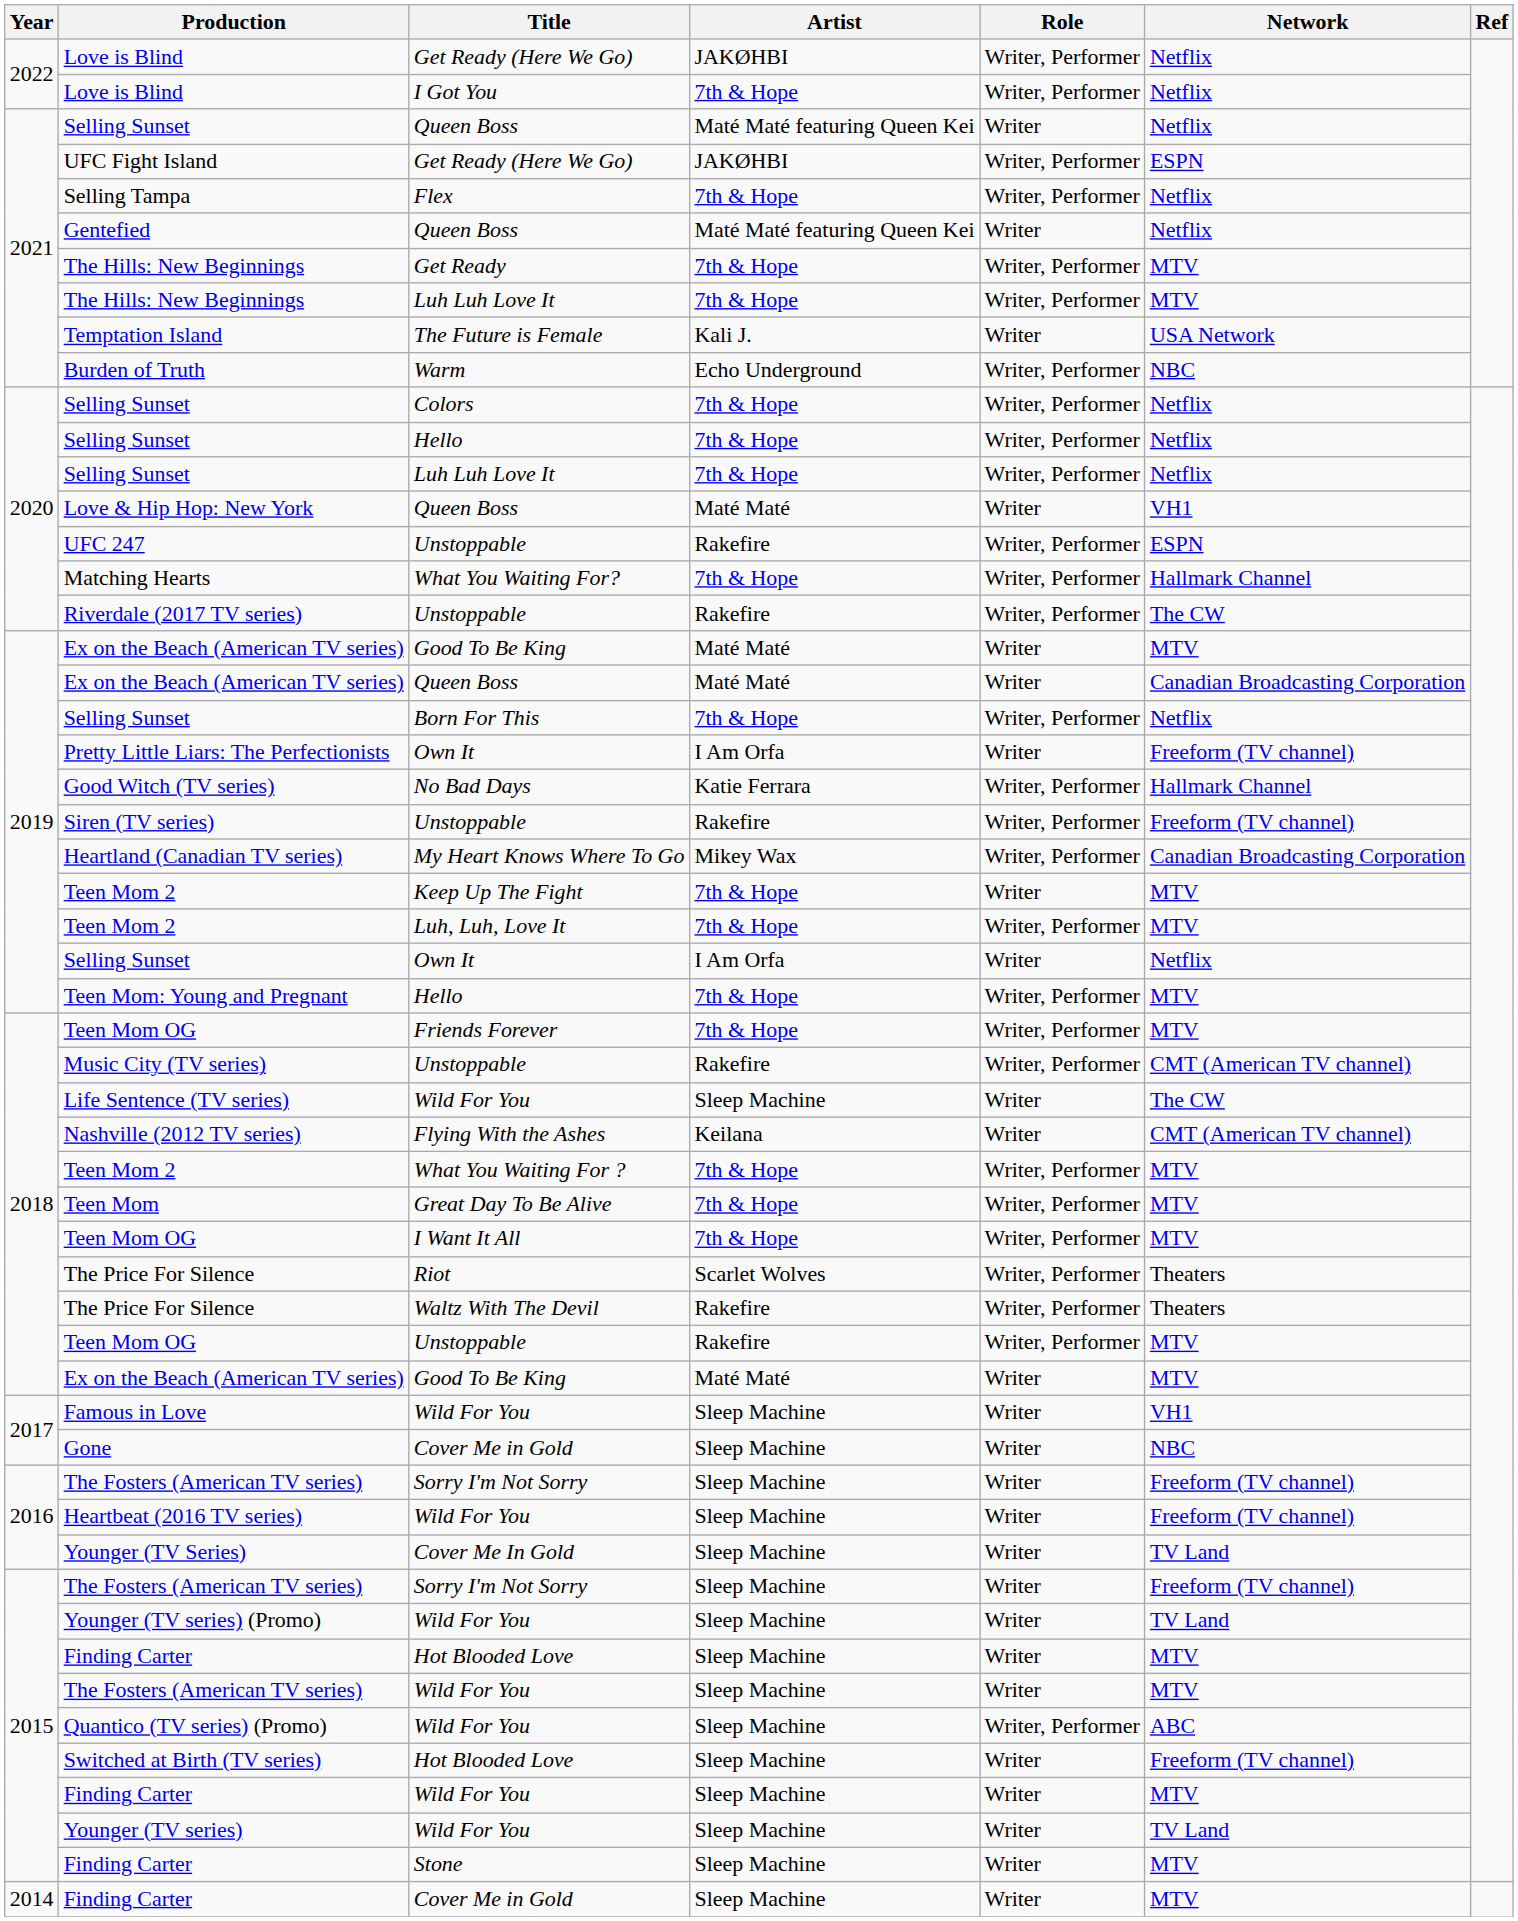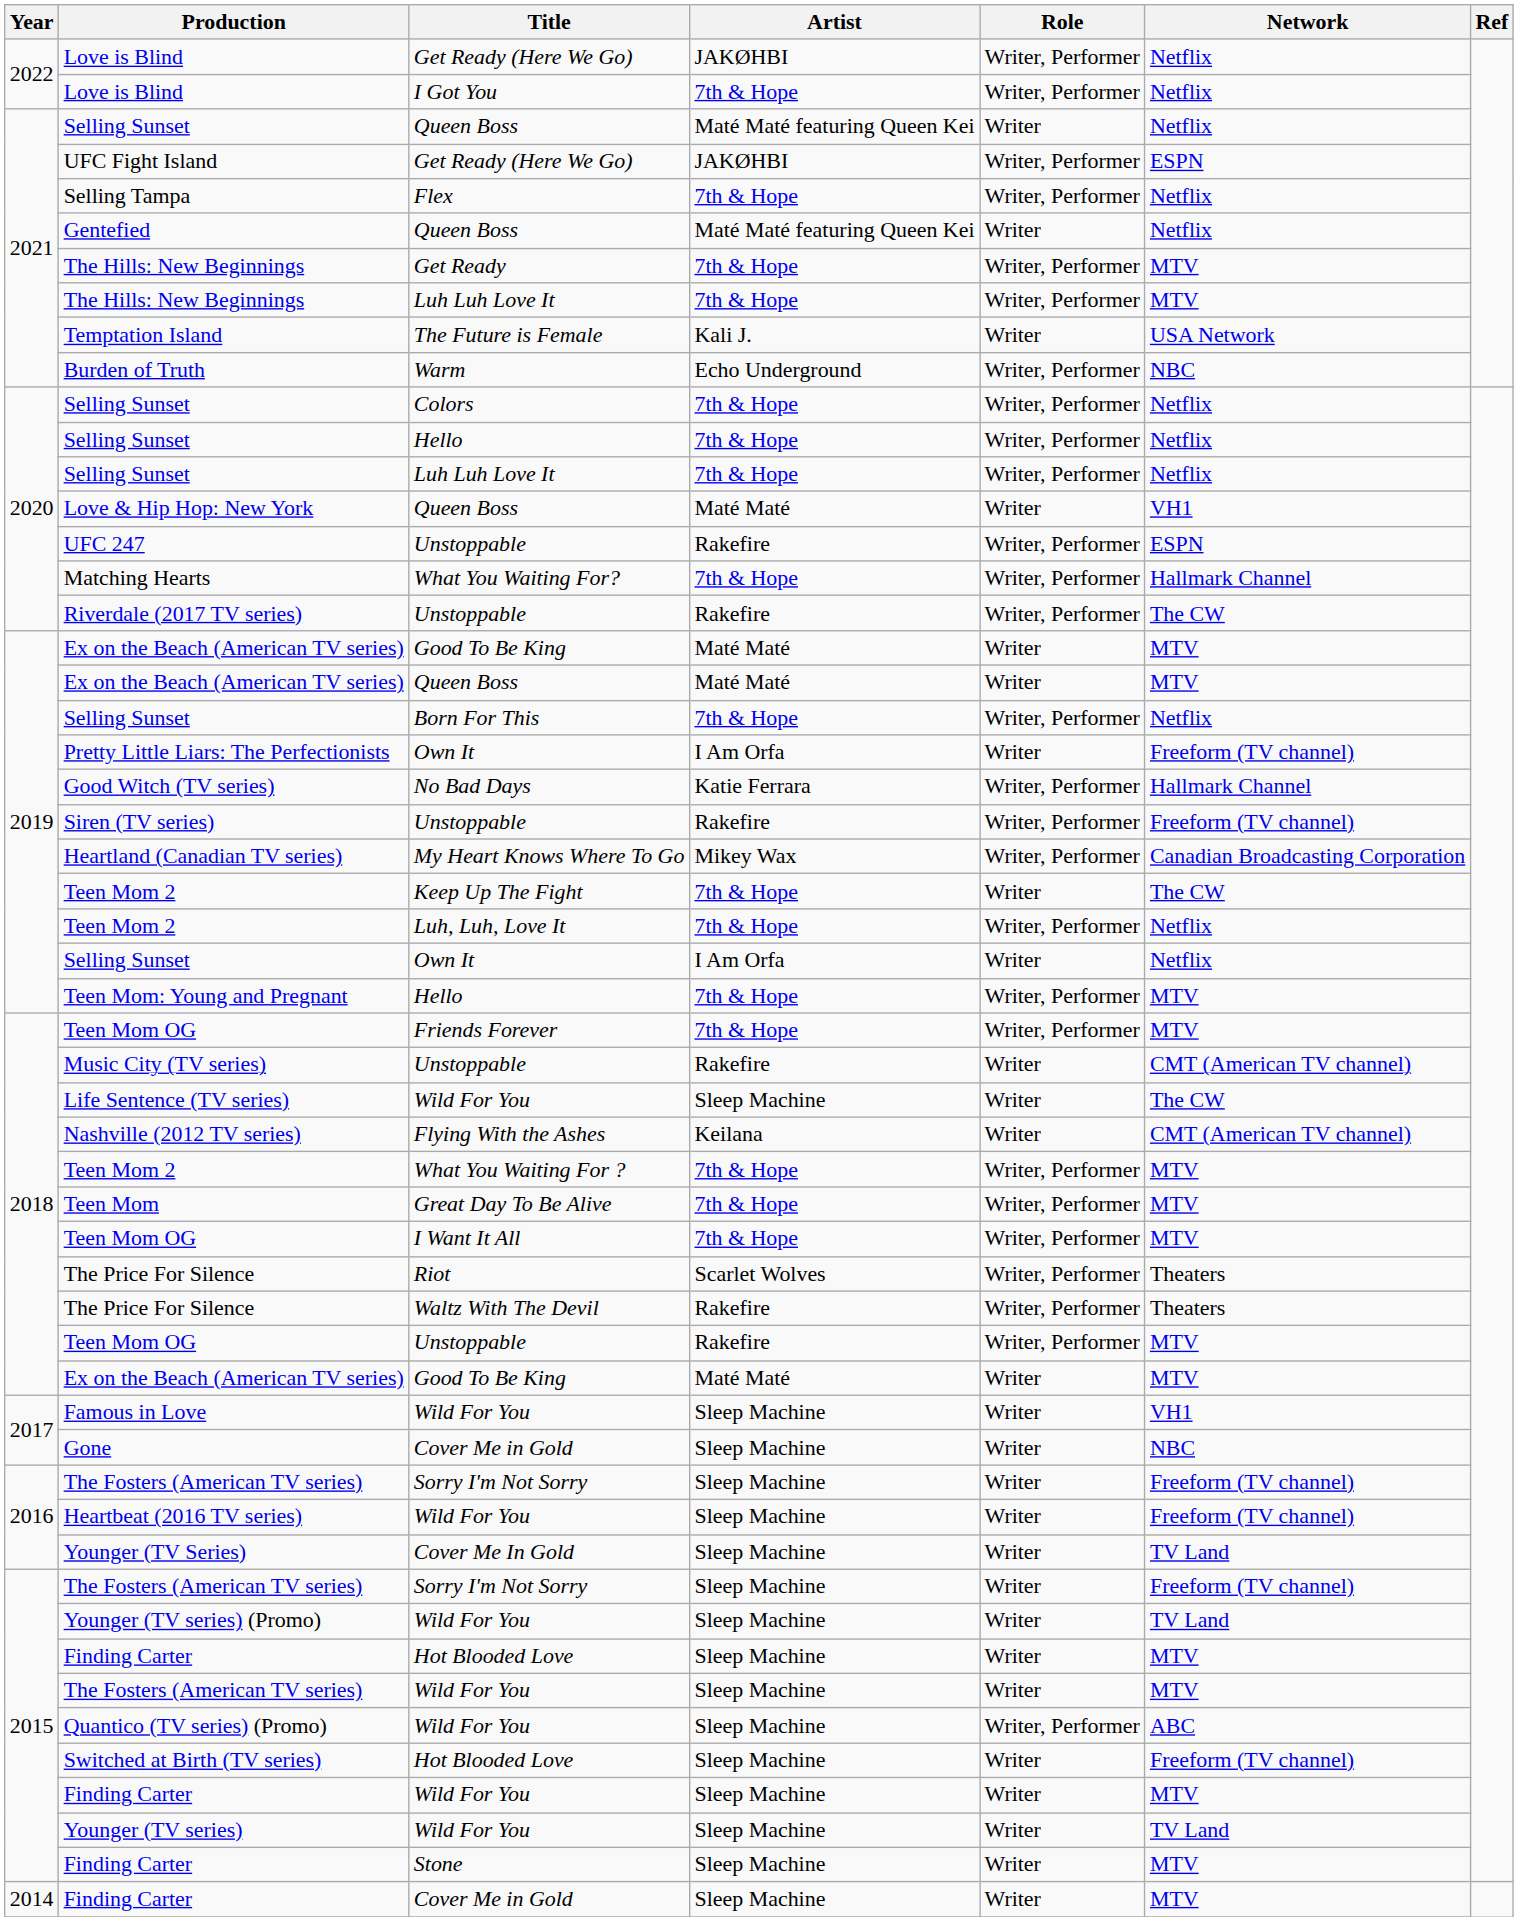 <table class="wikitable sortable">
 <tr>
 <th>Year</th>
 <th>Production</th>
 <th>Title</th>
 <th>Artist</th>
 <th>Role</th>
 <th>Network</th>
 <th>Ref</th>
 </tr>
 <tr>
 <td rowspan="2">2022</td>
 <td><a href='#'>Love is Blind</a></td>
 <td><em>Get Ready (Here We Go)</em></td>
 <td>JAKØHBI</td>
 <td>Writer, Performer</td>
 <td><a href='#'>Netflix</a></td>
 </tr>
 <tr>
 <td><a href='#'>Love is Blind</a></td>
 <td><em> I Got You</em></td>
 <td><a href='#'>7th & Hope</a></td>
 <td>Writer, Performer</td>
 <td><a href='#'>Netflix</a></td>
 </tr>
 <tr>
 <td rowspan="8">2021</td>
 <td><a href='#'>Selling Sunset</a></td>
 <td><em>Queen Boss</em></td>
 <td>Maté Maté featuring Queen Kei</td>
 <td>Writer</td>
 <td><a href='#'>Netflix</a></td>
 </tr>
 <tr>
 <td>UFC Fight Island</td>
 <td><em>Get Ready (Here We Go)</em></td>
 <td>JAKØHBI</td>
 <td>Writer, Performer</td>
 <td><a href='#'>ESPN</a></td>
 </tr>
 <tr>
 <td>Selling Tampa</td>
 <td><em>Flex</em></td>
 <td><a href='#'>7th & Hope</a></td>
 <td>Writer, Performer</td>
 <td><a href='#'>Netflix</a></td>
 </tr>
 <tr>
 <td><a href='#'>Gentefied</a></td>
 <td><em>Queen Boss</em></td>
 <td>Maté Maté featuring Queen Kei</td>
 <td>Writer</td>
 <td><a href='#'>Netflix</a></td>
 </tr>
 <tr>
 <td><a href='#'>The Hills: New Beginnings</a></td>
 <td><em>Get Ready</em></td>
 <td><a href='#'>7th & Hope</a></td>
 <td>Writer, Performer</td>
 <td><a href='#'>MTV</a></td>
 </tr>
 <tr>
 <td><a href='#'>The Hills: New Beginnings</a></td>
 <td><em>Luh Luh Love It</em></td>
 <td><a href='#'>7th & Hope</a></td>
 <td>Writer, Performer</td>
 <td><a href='#'>MTV</a></td>
 </tr>
 <tr>
 <td><a href='#'>Temptation Island</a></td>
 <td><em>The Future is Female</em></td>
 <td>Kali J.</td>
 <td>Writer</td>
 <td><a href='#'>USA Network</a></td>
 </tr>
 <tr>
 <td><a href='#'>Burden of Truth</a></td>
 <td><em>Warm</em></td>
 <td>Echo Underground</td>
 <td>Writer, Performer</td>
 <td><a href='#'>NBC</a></td>
 </tr>
 <tr>
 <td rowspan="7">2020</td>
 <td><a href='#'>Selling Sunset</a></td>
 <td><em>Colors</em></td>
 <td><a href='#'>7th & Hope</a></td>
 <td>Writer, Performer</td>
 <td><a href='#'>Netflix</a></td>
 <td rowspan="43"></td>
 </tr>
 <tr>
 <td><a href='#'>Selling Sunset</a></td>
 <td><em>Hello</em></td>
 <td><a href='#'>7th & Hope</a></td>
 <td>Writer, Performer</td>
 <td><a href='#'>Netflix</a></td>
 </tr>
 <tr>
 <td><a href='#'>Selling Sunset</a></td>
 <td><em>Luh Luh Love It</em></td>
 <td><a href='#'>7th & Hope</a></td>
 <td>Writer, Performer</td>
 <td><a href='#'>Netflix</a></td>
 </tr>
 <tr>
 <td><a href='#'>Love & Hip Hop: New York</a></td>
 <td><em>Queen Boss</em></td>
 <td>Maté Maté</td>
 <td>Writer</td>
 <td><a href='#'>VH1</a></td>
 </tr>
 <tr>
 <td><a href='#'>UFC 247</a></td>
 <td><em>Unstoppable</em></td>
 <td>Rakefire</td>
 <td>Writer, Performer</td>
 <td><a href='#'>ESPN</a></td>
 </tr>
 <tr>
 <td>Matching Hearts</td>
 <td><em>What You Waiting For?</em></td>
 <td><a href='#'>7th & Hope</a></td>
 <td>Writer, Performer</td>
 <td><a href='#'>Hallmark Channel</a></td>
 </tr>
 <tr>
 <td><a href='#'>Riverdale (2017 TV series)</a></td>
 <td><em>Unstoppable</em></td>
 <td>Rakefire</td>
 <td>Writer, Performer</td>
 <td><a href='#'>The CW</a></td>
 </tr>
 <tr>
 <td rowspan="11">2019</td>
 <td><a href='#'>Ex on the Beach (American TV series)</a></td>
 <td><em>Good To Be King</em></td>
 <td>Maté Maté</td>
 <td>Writer</td>
 <td><a href='#'>MTV</a></td>
 </tr>
 <tr>
 <td><a href='#'>Ex on the Beach (American TV series)</a></td>
 <td><em>Queen Boss</em></td>
 <td>Maté Maté</td>
 <td>Writer</td>
-<td><a href='#'>Canadian Broadcasting Corporation</a></td>
+<td><a href='#'>MTV</a></td>
 </tr>
 <tr>
 <td><a href='#'>Selling Sunset</a></td>
 <td><em>Born For This</em></td>
 <td><a href='#'>7th & Hope</a></td>
 <td>Writer, Performer</td>
 <td><a href='#'>Netflix</a></td>
 </tr>
 <tr>
 <td><a href='#'>Pretty Little Liars: The Perfectionists</a></td>
 <td><em>Own It</em></td>
 <td>I Am Orfa</td>
 <td>Writer</td>
 <td><a href='#'>Freeform (TV channel)</a></td>
 </tr>
 <tr>
 <td><a href='#'>Good Witch (TV series)</a></td>
 <td><em>No Bad Days</em></td>
 <td>Katie Ferrara</td>
 <td>Writer, Performer</td>
 <td><a href='#'>Hallmark Channel</a></td>
 </tr>
 <tr>
 <td><a href='#'>Siren (TV series)</a></td>
 <td><em>Unstoppable</em></td>
 <td>Rakefire</td>
 <td>Writer, Performer</td>
 <td><a href='#'>Freeform (TV channel)</a></td>
 </tr>
 <tr>
 <td><a href='#'>Heartland (Canadian TV series)</a></td>
 <td><em>My Heart Knows Where To Go</em></td>
 <td>Mikey Wax</td>
 <td>Writer, Performer</td>
 <td><a href='#'>Canadian Broadcasting Corporation</a></td>
 </tr>
 <tr>
 <td><a href='#'>Teen Mom 2</a></td>
 <td><em>Keep Up The Fight</em></td>
 <td><a href='#'>7th & Hope</a></td>
 <td>Writer</td>
-<td><a href='#'>MTV</a></td>
+<td><a href='#'>The CW</a></td>
 </tr>
 <tr>
 <td><a href='#'>Teen Mom 2</a></td>
 <td><em>Luh, Luh, Love It</em></td>
 <td><a href='#'>7th & Hope</a></td>
 <td>Writer, Performer</td>
-<td><a href='#'>MTV</a></td>
+<td><a href='#'>Netflix</a></td>
 </tr>
 <tr>
 <td><a href='#'>Selling Sunset</a></td>
 <td><em>Own It</em></td>
 <td>I Am Orfa</td>
 <td>Writer</td>
 <td><a href='#'>Netflix</a></td>
 </tr>
 <tr>
 <td><a href='#'>Teen Mom: Young and Pregnant</a></td>
 <td><em>Hello</em></td>
 <td><a href='#'>7th & Hope</a></td>
 <td>Writer, Performer</td>
 <td><a href='#'>MTV</a></td>
 </tr>
 <tr>
 <td rowspan="11">2018</td>
 <td><a href='#'>Teen Mom OG</a></td>
 <td><em>Friends Forever</em></td>
 <td><a href='#'>7th & Hope</a></td>
 <td>Writer, Performer</td>
 <td><a href='#'>MTV</a></td>
 </tr>
 <tr>
 <td><a href='#'>Music City (TV series)</a></td>
 <td><em>Unstoppable</em></td>
 <td>Rakefire</td>
-<td>Writer, Performer</td>
+<td>Writer</td>
 <td><a href='#'>CMT (American TV channel)</a></td>
 </tr>
 <tr>
 <td><a href='#'>Life Sentence (TV series)</a></td>
 <td><em>Wild For You</em></td>
 <td>Sleep Machine</td>
 <td>Writer</td>
 <td><a href='#'>The CW</a></td>
 </tr>
 <tr>
 <td><a href='#'>Nashville (2012 TV series)</a></td>
 <td><em>Flying With the Ashes</em></td>
 <td>Keilana</td>
 <td>Writer</td>
 <td><a href='#'>CMT (American TV channel)</a></td>
 </tr>
 <tr>
 <td><a href='#'>Teen Mom 2</a></td>
 <td><em>What You Waiting For ?</em></td>
 <td><a href='#'>7th & Hope</a></td>
 <td>Writer, Performer</td>
 <td><a href='#'>MTV</a></td>
 </tr>
 <tr>
 <td><a href='#'>Teen Mom</a></td>
 <td><em>Great Day To Be Alive</em></td>
 <td><a href='#'>7th & Hope</a></td>
 <td>Writer, Performer</td>
 <td><a href='#'>MTV</a></td>
 </tr>
 <tr>
 <td><a href='#'>Teen Mom OG</a></td>
 <td><em>I Want It All</em></td>
 <td><a href='#'>7th & Hope</a></td>
 <td>Writer, Performer</td>
 <td><a href='#'>MTV</a></td>
 </tr>
 <tr>
 <td>The Price For Silence</td>
 <td><em>Riot</em></td>
 <td>Scarlet Wolves</td>
 <td>Writer, Performer</td>
 <td>Theaters</td>
 </tr>
 <tr>
 <td>The Price For Silence</td>
 <td><em>Waltz With The Devil</em></td>
 <td>Rakefire</td>
 <td>Writer, Performer</td>
 <td>Theaters</td>
 </tr>
 <tr>
 <td><a href='#'>Teen Mom OG</a></td>
 <td><em>Unstoppable</em></td>
 <td>Rakefire</td>
 <td>Writer, Performer</td>
 <td><a href='#'>MTV</a></td>
 </tr>
 <tr>
 <td><a href='#'>Ex on the Beach (American TV series)</a></td>
 <td><em>Good To Be King</em></td>
 <td>Maté Maté</td>
 <td>Writer</td>
 <td><a href='#'>MTV</a></td>
 </tr>
 <tr>
 <td rowspan="2">2017</td>
 <td><a href='#'>Famous in Love</a></td>
 <td><em>Wild For You</em></td>
 <td>Sleep Machine</td>
 <td>Writer</td>
 <td><a href='#'>VH1</a></td>
 </tr>
 <tr>
 <td><a href='#'>Gone</a></td>
 <td><em>Cover Me in Gold</em></td>
 <td>Sleep Machine</td>
 <td>Writer</td>
 <td><a href='#'>NBC</a></td>
 </tr>
 <tr>
 <td rowspan="3">2016</td>
 <td><a href='#'>The Fosters (American TV series)</a></td>
 <td><em>Sorry I'm Not Sorry</em></td>
 <td>Sleep Machine</td>
 <td>Writer</td>
 <td><a href='#'>Freeform (TV channel)</a></td>
 </tr>
 <tr>
 <td><a href='#'>Heartbeat (2016 TV series)</a></td>
 <td><em>Wild For You</em></td>
 <td>Sleep Machine</td>
 <td>Writer</td>
 <td><a href='#'>Freeform (TV channel)</a></td>
 </tr>
 <tr>
 <td><a href='#'>Younger (TV Series)</a></td>
 <td><em>Cover Me In Gold</em></td>
 <td>Sleep Machine</td>
 <td>Writer</td>
 <td><a href='#'>TV Land</a></td>
 </tr>
 <tr>
 <td rowspan="9">2015</td>
 <td><a href='#'>The Fosters (American TV series)</a></td>
 <td><em>Sorry I'm Not Sorry</em></td>
 <td>Sleep Machine</td>
 <td>Writer</td>
 <td><a href='#'>Freeform (TV channel)</a></td>
 </tr>
 <tr>
 <td><a href='#'>Younger (TV series)</a> (Promo)</td>
 <td><em>Wild For You</em></td>
 <td>Sleep Machine</td>
 <td>Writer</td>
 <td><a href='#'>TV Land</a></td>
 </tr>
 <tr>
 <td><a href='#'>Finding Carter</a></td>
 <td><em>Hot Blooded Love</em></td>
 <td>Sleep Machine</td>
 <td>Writer</td>
 <td><a href='#'>MTV</a></td>
 </tr>
 <tr>
 <td><a href='#'>The Fosters (American TV series)</a></td>
 <td><em>Wild For You</em></td>
 <td>Sleep Machine</td>
 <td>Writer</td>
 <td><a href='#'>MTV</a></td>
 </tr>
 <tr>
 <td><a href='#'>Quantico (TV series)</a> (Promo)</td>
 <td><em>Wild For You</em></td>
 <td>Sleep Machine</td>
 <td>Writer, Performer</td>
 <td><a href='#'>ABC</a></td>
 </tr>
 <tr>
 <td><a href='#'>Switched at Birth (TV series)</a></td>
 <td><em>Hot Blooded Love</em></td>
 <td>Sleep Machine</td>
 <td>Writer</td>
 <td><a href='#'>Freeform (TV channel)</a></td>
 </tr>
 <tr>
 <td><a href='#'>Finding Carter</a></td>
 <td><em>Wild For You</em></td>
 <td>Sleep Machine</td>
 <td>Writer</td>
 <td><a href='#'>MTV</a></td>
 </tr>
 <tr>
 <td><a href='#'>Younger (TV series)</a></td>
 <td><em>Wild For You</em></td>
 <td>Sleep Machine</td>
 <td>Writer</td>
 <td><a href='#'>TV Land</a></td>
 </tr>
 <tr>
 <td><a href='#'>Finding Carter</a></td>
 <td><em>Stone</em></td>
 <td>Sleep Machine</td>
 <td>Writer</td>
 <td><a href='#'>MTV</a></td>
 </tr>
 <tr>
 <td rowspan="1">2014</td>
 <td><a href='#'>Finding Carter</a></td>
 <td><em>Cover Me in Gold</em></td>
 <td>Sleep Machine</td>
 <td>Writer</td>
 <td><a href='#'>MTV</a></td>
 </tr>
 <tr>
 </tr>
 </table>
